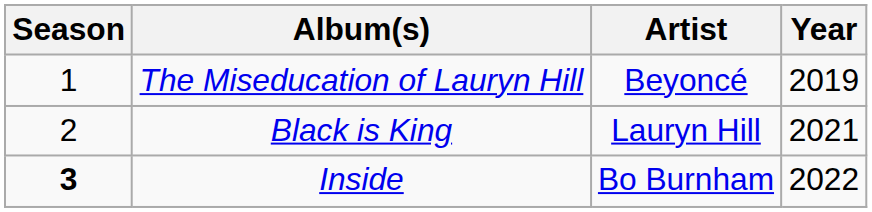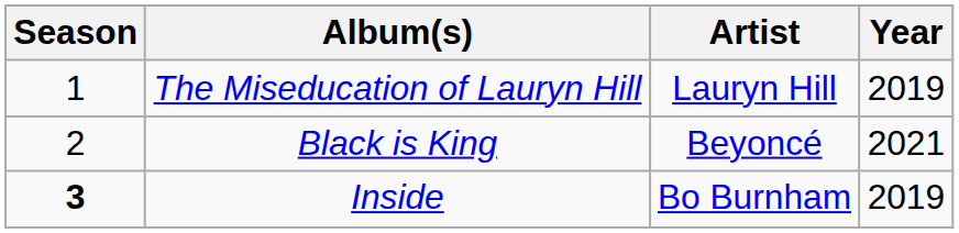 <table class="wikitable" style="text-align: center">
 <tr>
 <th>Season</th>
 <th>Album(s)</th>
 <th>Artist</th>
 <th>Year</th>
 </tr>
 <tr>
 <td>1</td>
 <td><em><a href='#'>The Miseducation of Lauryn Hill</a></em></td>
-<td><a href='#'>Beyoncé</a></td>
+<td><a href='#'>Lauryn Hill</a></td>
 <td>2019</td>
 </tr>
 <tr>
 <td>2</td>
 <td><em><a href='#'>Black is King</a></em></td>
-<td><a href='#'>Lauryn Hill</a></td>
+<td><a href='#'>Beyoncé</a></td>
 <td>2021</td>
 </tr>
 <tr>
 <td><strong>3</strong></td>
 <td><a href='#'><em>Inside</em></a></td>
 <td><a href='#'>Bo Burnham</a></td>
-<td>2022</td>
+<td>2019</td>
 </tr>
 </table>
